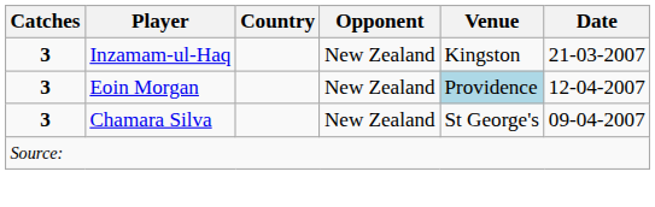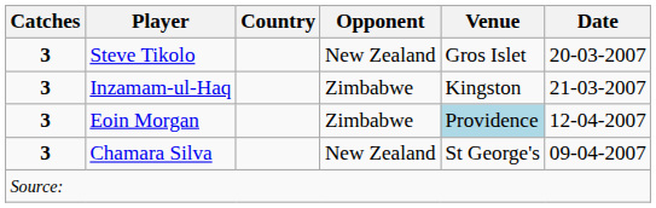 <table class="wikitable">
 <tr>
 <th>Catches</th>
 <th>Player</th>
 <th>Country</th>
 <th>Opponent</th>
 <th>Venue</th>
 <th>Date</th>
 </tr>
 <tr>
 <td align="center"><strong>3</strong></td>
+<td><a href='#'>Steve Tikolo</a></td>
+<td></td>
+<td>New Zealand</td>
+<td>Gros Islet</td>
+<td>20-03-2007</td>
+</tr>
+<tr>
+<td align="center"><strong>3</strong></td>
 <td><a href='#'>Inzamam-ul-Haq</a></td>
 <td></td>
-<td>New Zealand</td>
+<td>Zimbabwe</td>
 <td>Kingston</td>
 <td>21-03-2007</td>
 </tr>
 <tr>
 <td align="center"><strong>3</strong></td>
 <td><a href='#'>Eoin Morgan</a></td>
 <td></td>
-<td>New Zealand</td>
+<td>Zimbabwe</td>
 <td style="background: lightblue;">Providence</td>
 <td>12-04-2007</td>
 </tr>
 <tr>
 <td align="center"><strong>3</strong></td>
 <td><a href='#'>Chamara Silva</a></td>
 <td></td>
 <td>New Zealand</td>
 <td>St George's</td>
 <td>09-04-2007</td>
 </tr>
 <tr>
 <td colspan="6"><small><em>Source: </em></small></td>
 </tr>
 </table>
